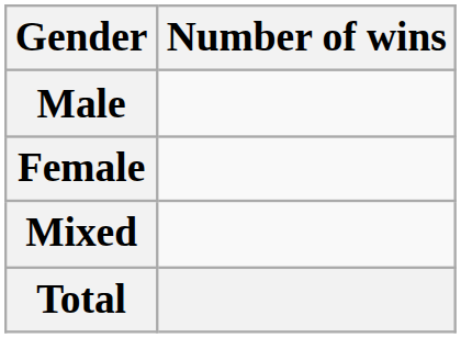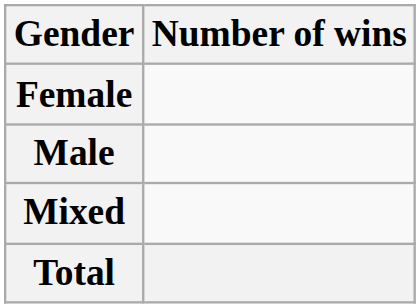 <table class="wikitable plainrowheaders sortable">
 <tr>
 <th scope=col>Gender</th>
 <th scope=col>Number of wins</th>
 </tr>
 <tr>
-<th scope=row>Male</th>
+<th scope=row>Female</th>
 <td align=center></td>
 </tr>
 <tr>
-<th scope=row>Female</th>
+<th scope=row>Male</th>
 <td align=center></td>
 </tr>
 <tr>
 <th scope=row>Mixed</th>
 <td align=center></td>
 </tr>
 <tr>
 <th>Total</th>
 <th align=center></th>
 </tr>
 </table>
